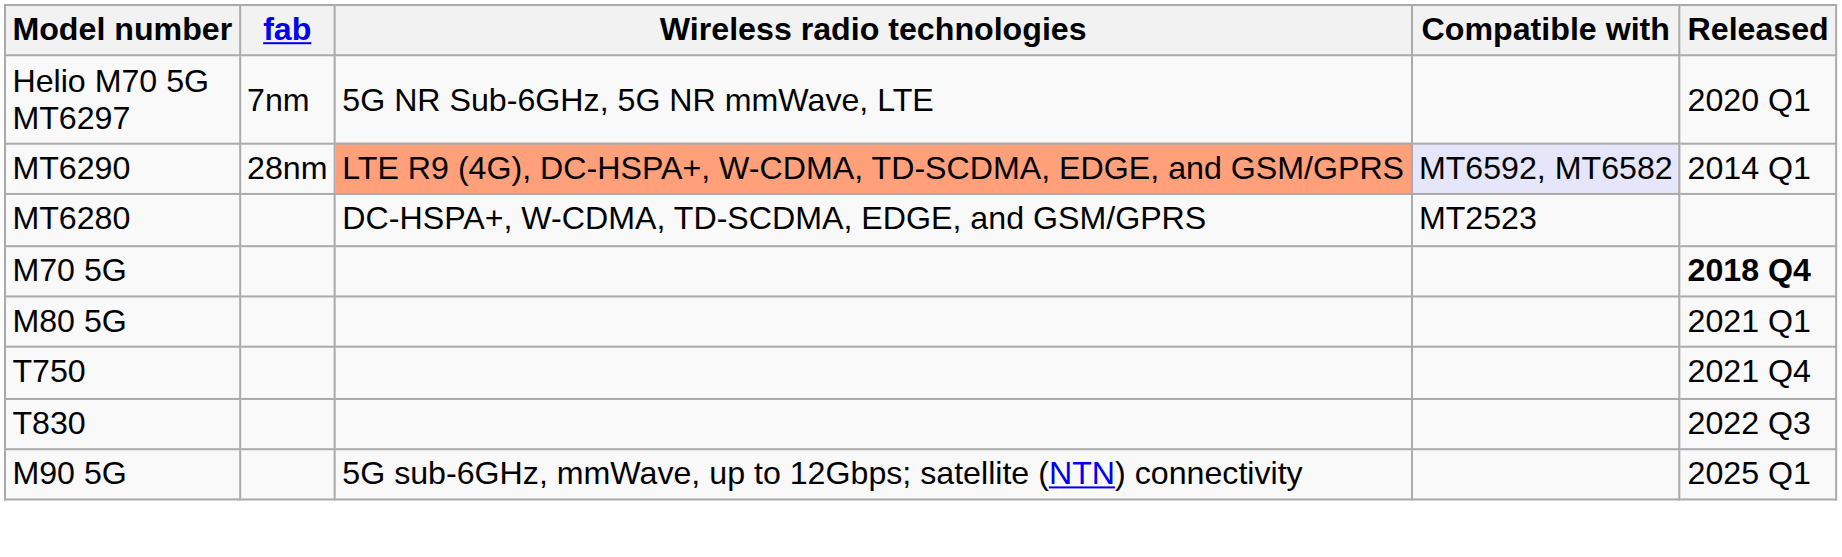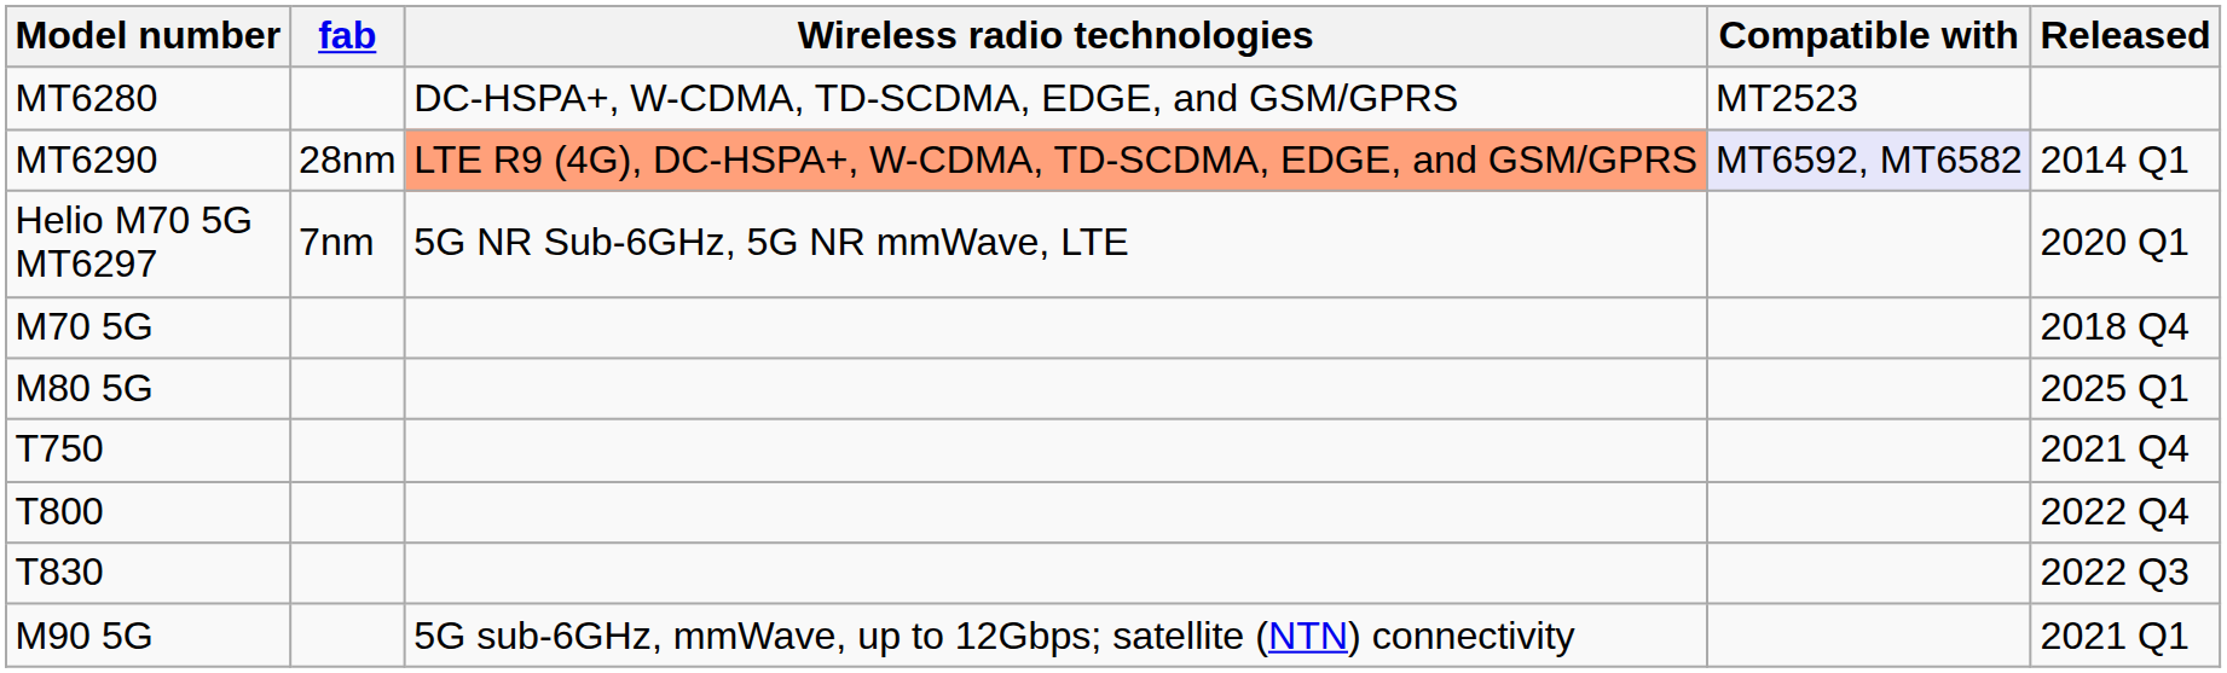 <table class="wikitable">
 <tr>
 <th>Model number</th>
 <th><a href='#'>fab</a></th>
 <th>Wireless radio technologies</th>
 <th>Compatible with</th>
 <th>Released</th>
 </tr>
 <tr>
-<td>Helio M70 5G<br>MT6297</td>
-<td>7nm</td>
-<td>5G NR Sub-6GHz, 5G NR mmWave, LTE</td>
+<td>MT6280</td>
 <td></td>
-<td>2020 Q1</td>
+<td>DC-HSPA+, W-CDMA, TD-SCDMA, EDGE, and GSM/GPRS</td>
+<td>MT2523</td>
+<td></td>
 </tr>
 <tr>
 <td>MT6290</td>
 <td>28nm</td>
 <td style="background: lightsalmon;">LTE R9 (4G), DC-HSPA+, W-CDMA, TD-SCDMA, EDGE, and GSM/GPRS</td>
 <td style="background: lavender;">MT6592, MT6582</td>
 <td>2014 Q1</td>
 </tr>
 <tr>
-<td>MT6280</td>
+<td>Helio M70 5G<br>MT6297</td>
+<td>7nm</td>
+<td>5G NR Sub-6GHz, 5G NR mmWave, LTE</td>
 <td></td>
-<td>DC-HSPA+, W-CDMA, TD-SCDMA, EDGE, and GSM/GPRS</td>
-<td>MT2523</td>
-<td></td>
+<td>2020 Q1</td>
 </tr>
 <tr>
 <td>M70 5G</td>
 <td></td>
 <td></td>
 <td></td>
-<td><strong>2018 Q4</strong></td>
+<td>2018 Q4</td>
 </tr>
 <tr>
 <td>M80 5G</td>
 <td></td>
 <td></td>
 <td></td>
-<td>2021 Q1</td>
+<td>2025 Q1</td>
 </tr>
 <tr>
 <td>T750</td>
 <td></td>
 <td></td>
 <td></td>
 <td>2021 Q4</td>
+</tr>
+<tr>
+<td>T800</td>
+<td></td>
+<td></td>
+<td></td>
+<td>2022 Q4</td>
 </tr>
 <tr>
 <td>T830</td>
 <td></td>
 <td></td>
 <td></td>
 <td>2022 Q3</td>
 </tr>
 <tr>
 <td>M90 5G</td>
 <td></td>
 <td>5G sub-6GHz, mmWave, up to 12Gbps; satellite (<a href='#'>NTN</a>) connectivity</td>
 <td></td>
-<td>2025 Q1</td>
+<td>2021 Q1</td>
 </tr>
 </table>
